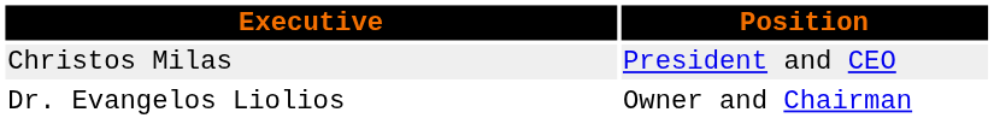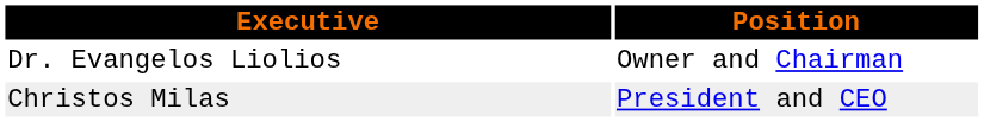 <table>
 <tr style="color:#F36F01; background:black;">
 <th width="50%">Executive</th>
 <th width="30%">Position</th>
 </tr>
+<tr>
+<td> Dr. Evangelos Liolios</td>
+<td>Owner and <a href='#'>Chairman</a></td>
+</tr>
 <tr bgcolor="#EFEFEF">
 <td> Christos Milas</td>
 <td><a href='#'>President</a> and <a href='#'>CEO</a></td>
 </tr>
-<tr>
-<td> Dr. Evangelos Liolios</td>
-<td>Owner and <a href='#'>Chairman</a></td>
-</tr>
 </table>
